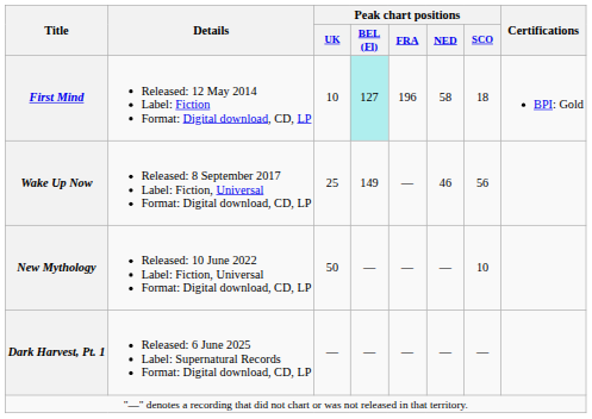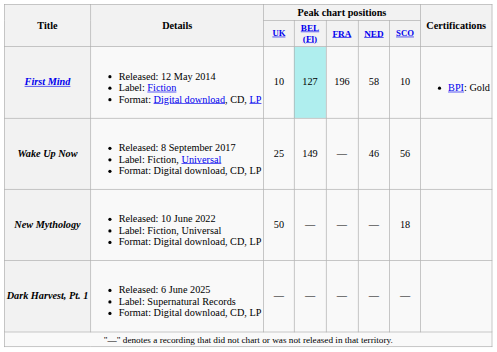 <table class="wikitable plainrowheaders">
 <tr>
 <th rowspan="2">Title</th>
 <th rowspan="2">Details</th>
 <th colspan="5">Peak chart positions</th>
 <th rowspan="2">Certifications</th>
 </tr>
 <tr>
 <th scope="col" style="width:3em;font-size:85%;"><a href='#'>UK</a><br></th>
 <th scope="col" style="width:3em;font-size:90%;"><a href='#'>BEL <br> (Fl)</a><br></th>
 <th scope="col" style="width:3em;font-size:90%;"><a href='#'>FRA</a><br></th>
 <th scope="col" style="width:3em;font-size:90%;"><a href='#'>NED</a><br></th>
 <th scope="col" style="width:3em;font-size:85%;"><a href='#'>SCO</a><br></th>
 </tr>
 <tr>
 <th scope="row"><em><a href='#'>First Mind</a></em></th>
 <td><br><ul><li>Released: 12 May 2014</li><li>Label: <a href='#'>Fiction</a></li><li>Format: <a href='#'>Digital download</a>, CD, <a href='#'>LP</a></li></ul></td>
 <td align="center">10</td>
 <td align="center" style="background: paleturquoise;">127</td>
 <td align="center">196</td>
 <td align="center">58</td>
-<td align="center">18</td>
+<td align="center">10</td>
 <td><br><ul><li><a href='#'>BPI</a>: Gold</li></ul></td>
 </tr>
 <tr>
 <th scope="row"><em>Wake Up Now</em></th>
 <td><br><ul><li>Released: 8 September 2017</li><li>Label: Fiction, <a href='#'>Universal</a></li><li>Format: Digital download, CD, LP</li></ul></td>
 <td align="center">25</td>
 <td align="center">149</td>
 <td align="center">—</td>
 <td align="center">46</td>
 <td align="center">56</td>
 <td></td>
 </tr>
 <tr>
 <th scope="row"><em>New Mythology</em></th>
 <td><br><ul><li>Released: 10 June 2022</li><li>Label: Fiction, Universal</li><li>Format: Digital download, CD, LP</li></ul></td>
 <td align="center">50</td>
 <td align="center">—</td>
 <td align="center">—</td>
 <td align="center">—</td>
-<td align="center">10</td>
+<td align="center">18</td>
 <td></td>
 </tr>
 <tr>
 <th scope="row"><em>Dark Harvest, Pt. 1</em></th>
 <td><br><ul><li>Released: 6 June 2025</li><li>Label: Supernatural Records</li><li>Format: Digital download, CD, LP</li></ul></td>
 <td align="center">—</td>
 <td align="center">—</td>
 <td align="center">—</td>
 <td align="center">—</td>
 <td align="center">—</td>
 <td></td>
 </tr>
 <tr>
 <td colspan="15" style="font-size:90%; text-align:center;">"—" denotes a recording that did not chart or was not released in that territory.</td>
 </tr>
 </table>
